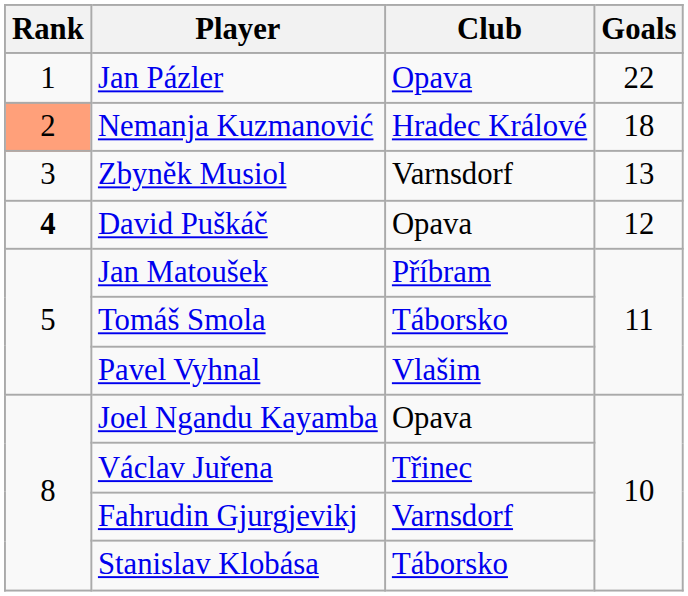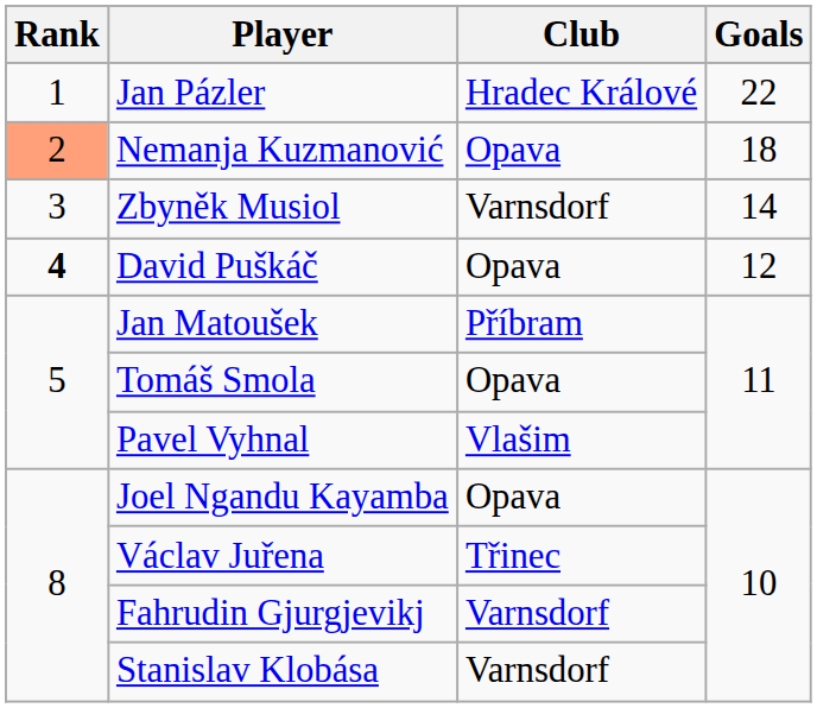 <table class="wikitable" style="text-align: center;">
 <tr>
 <th>Rank</th>
 <th>Player</th>
 <th>Club</th>
 <th>Goals</th>
 </tr>
 <tr>
 <td>1</td>
 <td align="left"> <a href='#'>Jan Pázler</a></td>
-<td align="left"><a href='#'>Opava</a></td>
+<td align="left"><a href='#'>Hradec Králové</a></td>
 <td>22</td>
 </tr>
 <tr>
 <td style="background: lightsalmon;">2</td>
 <td align="left"> <a href='#'>Nemanja Kuzmanović</a></td>
-<td align="left"><a href='#'>Hradec Králové</a></td>
+<td align="left"><a href='#'>Opava</a></td>
 <td>18</td>
 </tr>
 <tr>
 <td>3</td>
 <td align="left"> <a href='#'>Zbyněk Musiol</a></td>
 <td align="left">Varnsdorf</td>
-<td>13</td>
+<td>14</td>
 </tr>
 <tr>
 <td><strong>4</strong></td>
 <td align="left"> <a href='#'>David Puškáč</a></td>
 <td align="left">Opava</td>
 <td>12</td>
 </tr>
 <tr>
 <td rowspan=3>5</td>
 <td align="left"> <a href='#'>Jan Matoušek</a></td>
 <td align="left"><a href='#'>Příbram</a></td>
 <td rowspan=3>11</td>
 </tr>
 <tr>
 <td align="left"> <a href='#'>Tomáš Smola</a></td>
-<td align="left"><a href='#'>Táborsko</a></td>
+<td align="left">Opava</td>
 </tr>
 <tr>
 <td align="left"> <a href='#'>Pavel Vyhnal</a></td>
 <td align="left"><a href='#'>Vlašim</a></td>
 </tr>
 <tr>
 <td rowspan=4>8</td>
 <td align="left"> <a href='#'>Joel Ngandu Kayamba</a></td>
 <td align="left">Opava</td>
 <td rowspan=4>10</td>
 </tr>
 <tr>
 <td align="left"> <a href='#'>Václav Juřena</a></td>
 <td align="left"><a href='#'>Třinec</a></td>
 </tr>
 <tr>
 <td align="left"> <a href='#'>Fahrudin Gjurgjevikj</a></td>
 <td align="left"><a href='#'>Varnsdorf</a></td>
 </tr>
 <tr>
 <td align="left"> <a href='#'>Stanislav Klobása</a></td>
-<td align="left"><a href='#'>Táborsko</a></td>
+<td align="left">Varnsdorf</td>
 </tr>
 </table>
